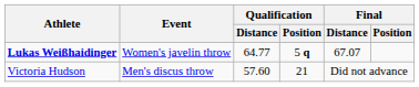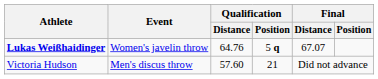 <table class=wikitable style="font-size:90%">
 <tr>
 <th rowspan="2">Athlete</th>
 <th rowspan="2">Event</th>
 <th colspan="2">Qualification</th>
 <th colspan="2">Final</th>
 </tr>
 <tr style="font-size:95%">
 <th>Distance</th>
 <th>Position</th>
 <th>Distance</th>
 <th>Position</th>
 </tr>
 <tr align=center>
 <td align=left><strong><a href='#'>Lukas Weißhaidinger</a></strong></td>
 <td align=left><a href='#'>Women's javelin throw</a></td>
-<td>64.77</td>
+<td>64.76</td>
 <td>5 <strong>q</strong></td>
 <td>67.07</td>
 <td></td>
 </tr>
 <tr align=center>
 <td align=left><a href='#'>Victoria Hudson</a></td>
 <td align=left><a href='#'>Men's discus throw</a></td>
 <td>57.60</td>
 <td>21</td>
 <td colspan="2">Did not advance</td>
 </tr>
 </table>
